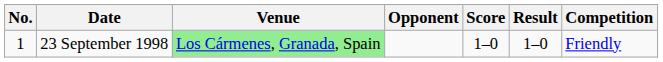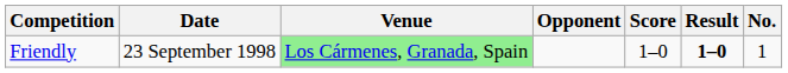 <table class="wikitable sortable">
 <tr>
-<th scope="col">No.</th>
+<th scope="col">Competition</th>
 <th scope="col">Date</th>
 <th scope="col">Venue</th>
 <th scope="col">Opponent</th>
 <th scope="col">Score</th>
 <th scope="col">Result</th>
-<th scope="col">Competition</th>
+<th scope="col">No.</th>
 </tr>
 <tr>
-<td align="center">1</td>
+<td><a href='#'>Friendly</a></td>
 <td>23 September 1998</td>
 <td style="background: lightgreen;"><a href='#'>Los Cármenes</a>, <a href='#'>Granada</a>, Spain</td>
 <td></td>
 <td align="center">1–0</td>
-<td align="center">1–0</td>
-<td><a href='#'>Friendly</a></td>
+<td align="center"><strong>1–0</strong></td>
+<td align="center">1</td>
 </tr>
 </table>
